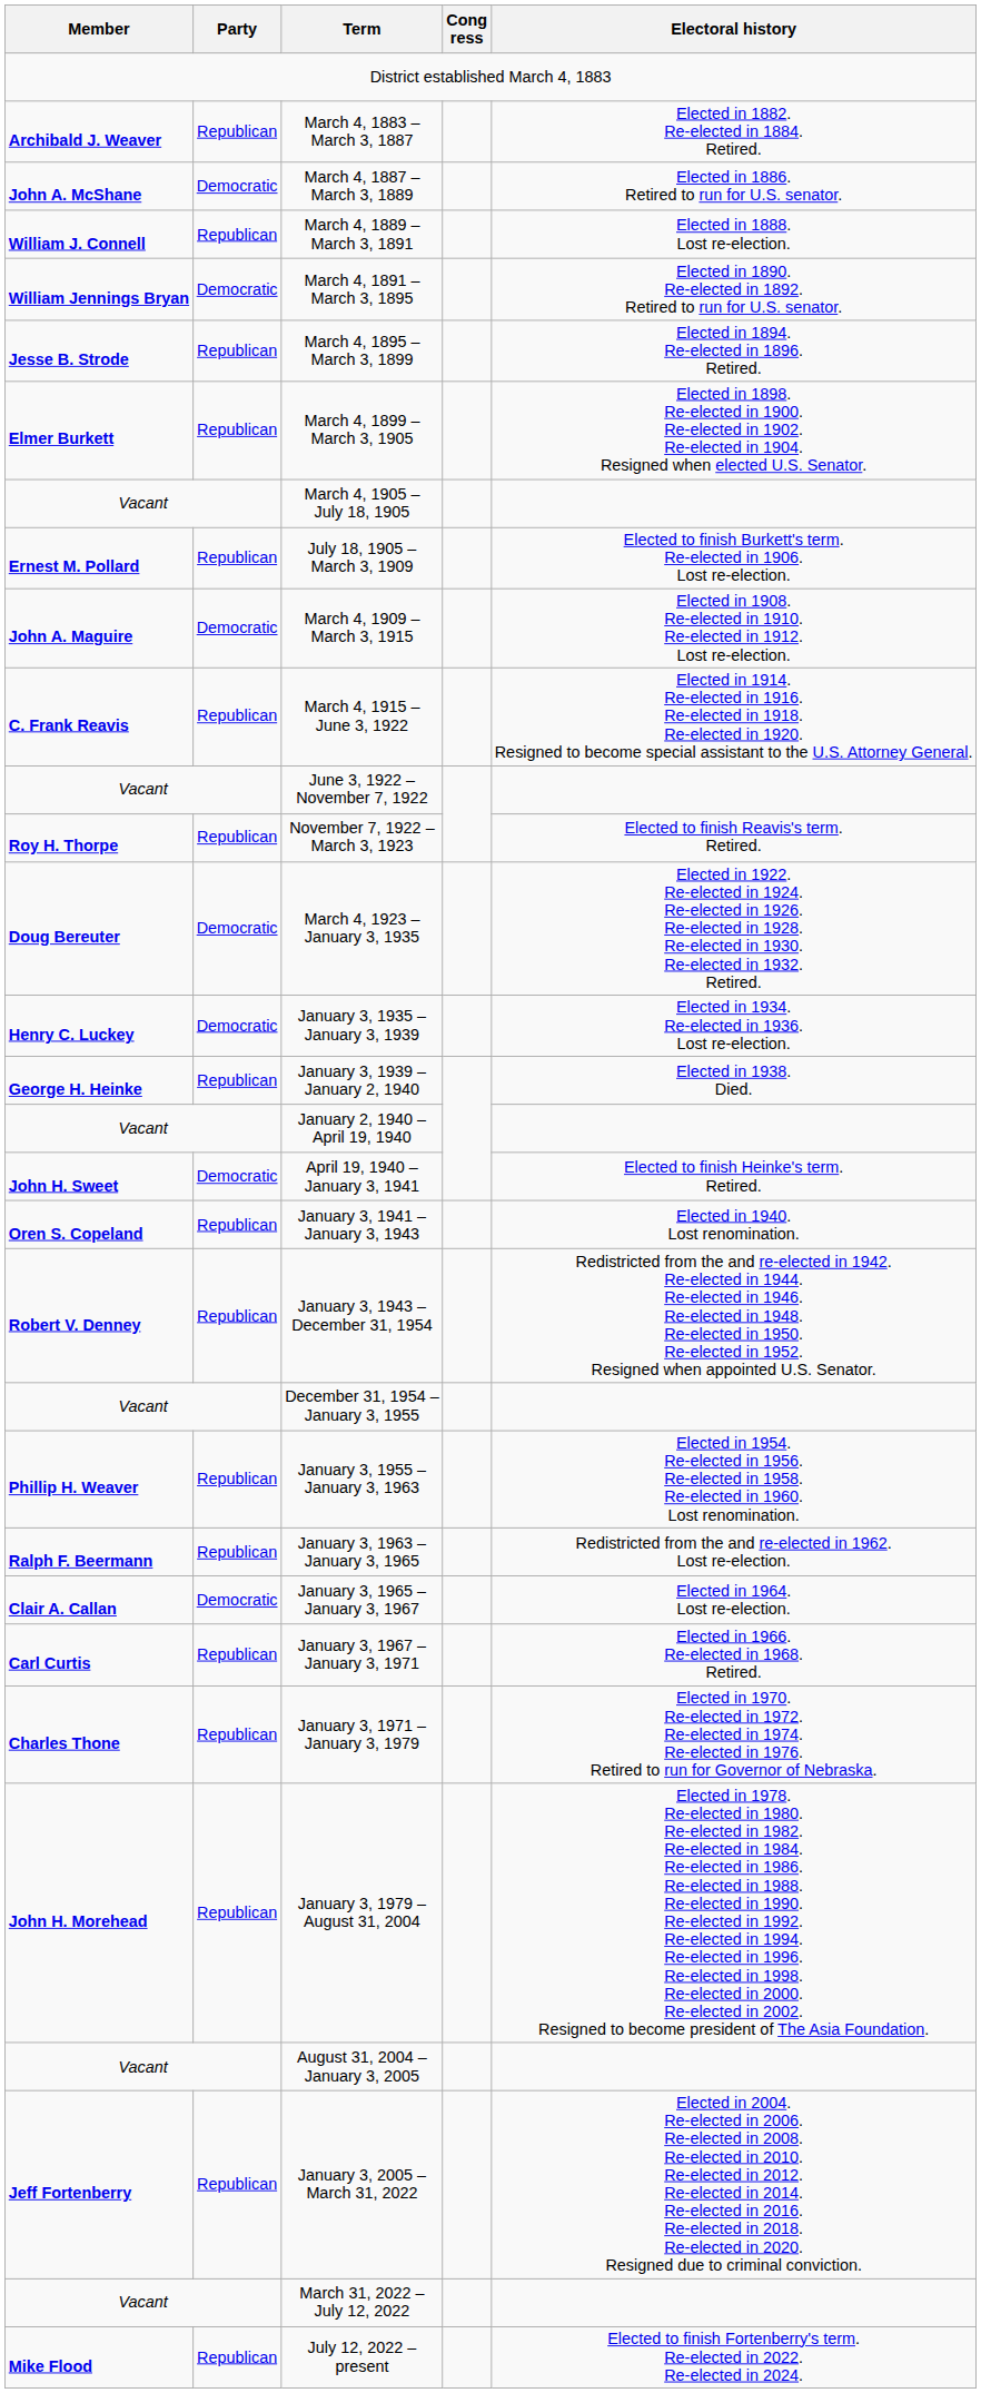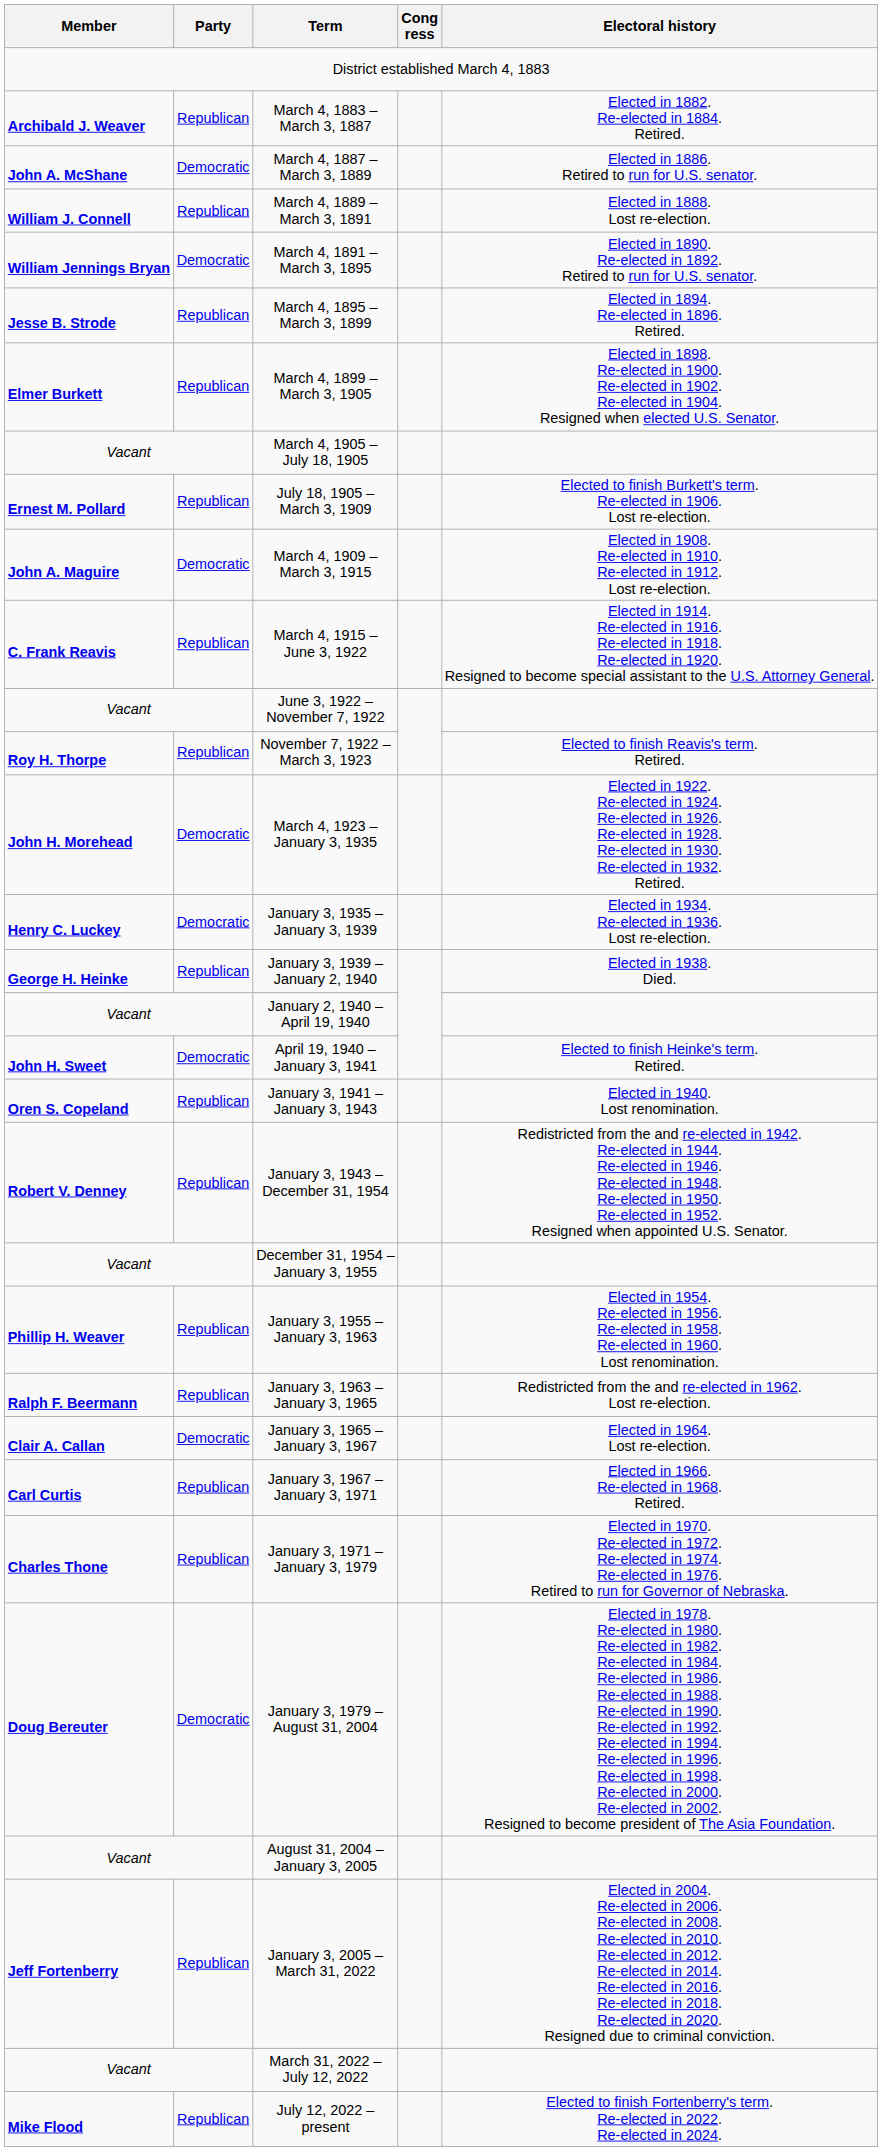 <table class=wikitable style="text-align:center">
 <tr style="height:3em">
 <th>Member<br></th>
 <th>Party</th>
 <th>Term</th>
 <th>Cong<br>ress</th>
 <th>Electoral history</th>
 </tr>
 <tr style="height:3em">
 <td colspan=5>District established March 4, 1883</td>
 </tr>
 <tr style="height:3em">
 <td align=left><br><strong><a href='#'>Archibald J. Weaver</a></strong><br></td>
 <td><a href='#'>Republican</a></td>
 <td nowrap>March 4, 1883 –<br>March 3, 1887</td>
 <td></td>
 <td><a href='#'>Elected in 1882</a>.<br><a href='#'>Re-elected in 1884</a>.<br>Retired.</td>
 </tr>
 <tr style="height:3em">
 <td align=left><br><strong><a href='#'>John A. McShane</a></strong><br></td>
 <td><a href='#'>Democratic</a></td>
 <td nowrap>March 4, 1887 –<br>March 3, 1889</td>
 <td></td>
 <td><a href='#'>Elected in 1886</a>.<br>Retired to <a href='#'>run for U.S. senator</a>.</td>
 </tr>
 <tr style="height:3em">
 <td align=left><br><strong><a href='#'>William J. Connell</a></strong><br></td>
 <td><a href='#'>Republican</a></td>
 <td nowrap>March 4, 1889 –<br>March 3, 1891</td>
 <td></td>
 <td><a href='#'>Elected in 1888</a>.<br>Lost re-election.</td>
 </tr>
 <tr style="height:3em">
 <td align=left><br><strong><a href='#'>William Jennings Bryan</a></strong><br></td>
 <td><a href='#'>Democratic</a></td>
 <td nowrap>March 4, 1891 –<br>March 3, 1895</td>
 <td></td>
 <td><a href='#'>Elected in 1890</a>.<br><a href='#'>Re-elected in 1892</a>.<br>Retired to <a href='#'>run for U.S. senator</a>.</td>
 </tr>
 <tr style="height:3em">
 <td align=left><br><strong><a href='#'>Jesse B. Strode</a></strong><br></td>
 <td><a href='#'>Republican</a></td>
 <td nowrap>March 4, 1895 –<br>March 3, 1899</td>
 <td></td>
 <td><a href='#'>Elected in 1894</a>.<br><a href='#'>Re-elected in 1896</a>.<br>Retired.</td>
 </tr>
 <tr style="height:3em">
 <td align=left><br><strong><a href='#'>Elmer Burkett</a></strong><br></td>
 <td><a href='#'>Republican</a></td>
 <td nowrap>March 4, 1899 –<br>March 3, 1905</td>
 <td></td>
 <td><a href='#'>Elected in 1898</a>.<br><a href='#'>Re-elected in 1900</a>.<br><a href='#'>Re-elected in 1902</a>.<br><a href='#'>Re-elected in 1904</a>.<br>Resigned when <a href='#'>elected U.S. Senator</a>.</td>
 </tr>
 <tr style="height:3em">
 <td colspan=2><em>Vacant</em></td>
 <td nowrap>March 4, 1905 –<br>July 18, 1905</td>
 <td></td>
 <td></td>
 </tr>
 <tr style="height:3em">
 <td align=left><br><strong><a href='#'>Ernest M. Pollard</a></strong><br></td>
 <td><a href='#'>Republican</a></td>
 <td nowrap>July 18, 1905 –<br>March 3, 1909</td>
 <td></td>
 <td><a href='#'>Elected to finish Burkett's term</a>.<br><a href='#'>Re-elected in 1906</a>.<br>Lost re-election.</td>
 </tr>
 <tr style="height:3em">
 <td align=left><br><strong><a href='#'>John A. Maguire</a></strong><br></td>
 <td><a href='#'>Democratic</a></td>
 <td nowrap>March 4, 1909 –<br>March 3, 1915</td>
 <td></td>
 <td><a href='#'>Elected in 1908</a>.<br><a href='#'>Re-elected in 1910</a>.<br><a href='#'>Re-elected in 1912</a>.<br>Lost re-election.</td>
 </tr>
 <tr style="height:3em">
 <td align=left><br><strong><a href='#'>C. Frank Reavis</a></strong><br></td>
 <td><a href='#'>Republican</a></td>
 <td nowrap>March 4, 1915 –<br>June 3, 1922</td>
 <td></td>
 <td><a href='#'>Elected in 1914</a>.<br><a href='#'>Re-elected in 1916</a>.<br><a href='#'>Re-elected in 1918</a>.<br><a href='#'>Re-elected in 1920</a>.<br>Resigned to become special assistant to the <a href='#'>U.S. Attorney General</a>.</td>
 </tr>
 <tr style="height:3em">
 <td colspan=2><em>Vacant</em></td>
 <td nowrap>June 3, 1922 –<br>November 7, 1922</td>
 <td rowspan=2></td>
 <td></td>
 </tr>
 <tr style="height:3em">
 <td align=left><br><strong><a href='#'>Roy H. Thorpe</a></strong><br></td>
 <td><a href='#'>Republican</a></td>
 <td nowrap>November 7, 1922 –<br>March 3, 1923</td>
 <td><a href='#'>Elected to finish Reavis's term</a>.<br>Retired.</td>
 </tr>
 <tr style="height:3em">
-<td align=left><br><strong><a href='#'>Doug Bereuter</a></strong><br></td>
+<td align=left><br><strong><a href='#'>John H. Morehead</a></strong><br></td>
 <td><a href='#'>Democratic</a></td>
 <td nowrap>March 4, 1923 –<br>January 3, 1935</td>
 <td></td>
 <td><a href='#'>Elected in 1922</a>.<br><a href='#'>Re-elected in 1924</a>.<br><a href='#'>Re-elected in 1926</a>.<br><a href='#'>Re-elected in 1928</a>.<br><a href='#'>Re-elected in 1930</a>.<br><a href='#'>Re-elected in 1932</a>.<br>Retired.</td>
 </tr>
 <tr style="height:3em">
 <td align=left><br><strong><a href='#'>Henry C. Luckey</a></strong><br></td>
 <td><a href='#'>Democratic</a></td>
 <td nowrap>January 3, 1935 –<br>January 3, 1939</td>
 <td></td>
 <td><a href='#'>Elected in 1934</a>.<br><a href='#'>Re-elected in 1936</a>.<br>Lost re-election.</td>
 </tr>
 <tr style="height:3em">
 <td align=left><br><strong><a href='#'>George H. Heinke</a></strong><br></td>
 <td><a href='#'>Republican</a></td>
 <td nowrap>January 3, 1939 –<br>January 2, 1940</td>
 <td rowspan=3></td>
 <td><a href='#'>Elected in 1938</a>.<br>Died.</td>
 </tr>
 <tr style="height:3em">
 <td colspan=2><em>Vacant</em></td>
 <td nowrap>January 2, 1940 –<br>April 19, 1940</td>
 <td></td>
 </tr>
 <tr style="height:3em">
 <td align=left><br><strong><a href='#'>John H. Sweet</a></strong><br></td>
 <td><a href='#'>Democratic</a></td>
 <td nowrap>April 19, 1940 –<br>January 3, 1941</td>
 <td><a href='#'>Elected to finish Heinke's term</a>.<br>Retired.</td>
 </tr>
 <tr style="height:3em">
 <td align=left><br><strong><a href='#'>Oren S. Copeland</a></strong><br></td>
 <td><a href='#'>Republican</a></td>
 <td nowrap>January 3, 1941 –<br>January 3, 1943</td>
 <td></td>
 <td><a href='#'>Elected in 1940</a>.<br>Lost renomination.</td>
 </tr>
 <tr style="height:3em">
 <td align=left><br><strong><a href='#'>Robert V. Denney</a></strong><br></td>
 <td><a href='#'>Republican</a></td>
 <td nowrap>January 3, 1943 –<br>December 31, 1954</td>
 <td></td>
 <td>Redistricted from the  and <a href='#'>re-elected in 1942</a>.<br><a href='#'>Re-elected in 1944</a>.<br><a href='#'>Re-elected in 1946</a>.<br><a href='#'>Re-elected in 1948</a>.<br><a href='#'>Re-elected in 1950</a>.<br><a href='#'>Re-elected in 1952</a>.<br>Resigned when appointed U.S. Senator.</td>
 </tr>
 <tr style="height:3em">
 <td colspan=2><em>Vacant</em></td>
 <td nowrap>December 31, 1954 –<br>January 3, 1955</td>
 <td></td>
 <td></td>
 </tr>
 <tr style="height:3em">
 <td align=left><br><strong><a href='#'>Phillip H. Weaver</a></strong><br></td>
 <td><a href='#'>Republican</a></td>
 <td nowrap>January 3, 1955 –<br>January 3, 1963</td>
 <td></td>
 <td><a href='#'>Elected in 1954</a>.<br><a href='#'>Re-elected in 1956</a>.<br><a href='#'>Re-elected in 1958</a>.<br><a href='#'>Re-elected in 1960</a>.<br>Lost renomination.</td>
 </tr>
 <tr style="height:3em">
 <td align=left><br><strong><a href='#'>Ralph F. Beermann</a></strong><br></td>
 <td><a href='#'>Republican</a></td>
 <td nowrap>January 3, 1963 –<br>January 3, 1965</td>
 <td></td>
 <td>Redistricted from the  and <a href='#'>re-elected in 1962</a>.<br>Lost re-election.</td>
 </tr>
 <tr style="height:3em">
 <td align=left><br><strong><a href='#'>Clair A. Callan</a></strong><br></td>
 <td><a href='#'>Democratic</a></td>
 <td nowrap>January 3, 1965 –<br>January 3, 1967</td>
 <td></td>
 <td><a href='#'>Elected in 1964</a>.<br>Lost re-election.</td>
 </tr>
 <tr style="height:3em">
 <td align=left><br><strong><a href='#'>Carl Curtis</a></strong><br></td>
 <td><a href='#'>Republican</a></td>
 <td nowrap>January 3, 1967 –<br>January 3, 1971</td>
 <td></td>
 <td><a href='#'>Elected in 1966</a>.<br><a href='#'>Re-elected in 1968</a>.<br>Retired.</td>
 </tr>
 <tr style="height:3em">
 <td align=left><br><strong><a href='#'>Charles Thone</a></strong><br></td>
 <td><a href='#'>Republican</a></td>
 <td nowrap>January 3, 1971 –<br>January 3, 1979</td>
 <td></td>
 <td><a href='#'>Elected in 1970</a>.<br><a href='#'>Re-elected in 1972</a>.<br><a href='#'>Re-elected in 1974</a>.<br><a href='#'>Re-elected in 1976</a>.<br>Retired to <a href='#'>run for Governor of Nebraska</a>.</td>
 </tr>
 <tr style="height:3em">
-<td align=left><br><strong><a href='#'>John H. Morehead</a></strong><br></td>
-<td><a href='#'>Republican</a></td>
+<td align=left><br><strong><a href='#'>Doug Bereuter</a></strong><br></td>
+<td><a href='#'>Democratic</a></td>
 <td nowrap>January 3, 1979 –<br>August 31, 2004</td>
 <td></td>
 <td><a href='#'>Elected in 1978</a>.<br><a href='#'>Re-elected in 1980</a>.<br><a href='#'>Re-elected in 1982</a>.<br><a href='#'>Re-elected in 1984</a>.<br><a href='#'>Re-elected in 1986</a>.<br><a href='#'>Re-elected in 1988</a>.<br><a href='#'>Re-elected in 1990</a>.<br><a href='#'>Re-elected in 1992</a>.<br><a href='#'>Re-elected in 1994</a>.<br><a href='#'>Re-elected in 1996</a>.<br><a href='#'>Re-elected in 1998</a>.<br><a href='#'>Re-elected in 2000</a>.<br><a href='#'>Re-elected in 2002</a>.<br>Resigned to become president of <a href='#'>The Asia Foundation</a>.</td>
 </tr>
 <tr style="height:3em">
 <td colspan=2><em>Vacant</em></td>
 <td nowrap>August 31, 2004 –<br>January 3, 2005</td>
 <td></td>
 <td></td>
 </tr>
 <tr style="height:3em">
 <td align=left><br><strong><a href='#'>Jeff Fortenberry</a></strong><br></td>
 <td><a href='#'>Republican</a></td>
 <td nowrap>January 3, 2005 –<br>March 31, 2022</td>
 <td></td>
 <td><a href='#'>Elected in 2004</a>.<br><a href='#'>Re-elected in 2006</a>.<br><a href='#'>Re-elected in 2008</a>.<br><a href='#'>Re-elected in 2010</a>.<br><a href='#'>Re-elected in 2012</a>.<br><a href='#'>Re-elected in 2014</a>.<br><a href='#'>Re-elected in 2016</a>.<br><a href='#'>Re-elected in 2018</a>.<br><a href='#'>Re-elected in 2020</a>.<br>Resigned due to criminal conviction.</td>
 </tr>
 <tr style="height:3em">
 <td colspan=2><em>Vacant</em></td>
 <td nowrap>March 31, 2022 –<br>July 12, 2022</td>
 <td></td>
 <td></td>
 </tr>
 <tr style="height:3em">
 <td align=left><br><strong><a href='#'>Mike Flood</a></strong><br></td>
 <td><a href='#'>Republican</a></td>
 <td>July 12, 2022 –<br>present</td>
 <td></td>
 <td><a href='#'>Elected to finish Fortenberry's term</a>.<br><a href='#'>Re-elected in 2022</a>.<br><a href='#'>Re-elected in 2024</a>.</td>
 </tr>
 </table>
